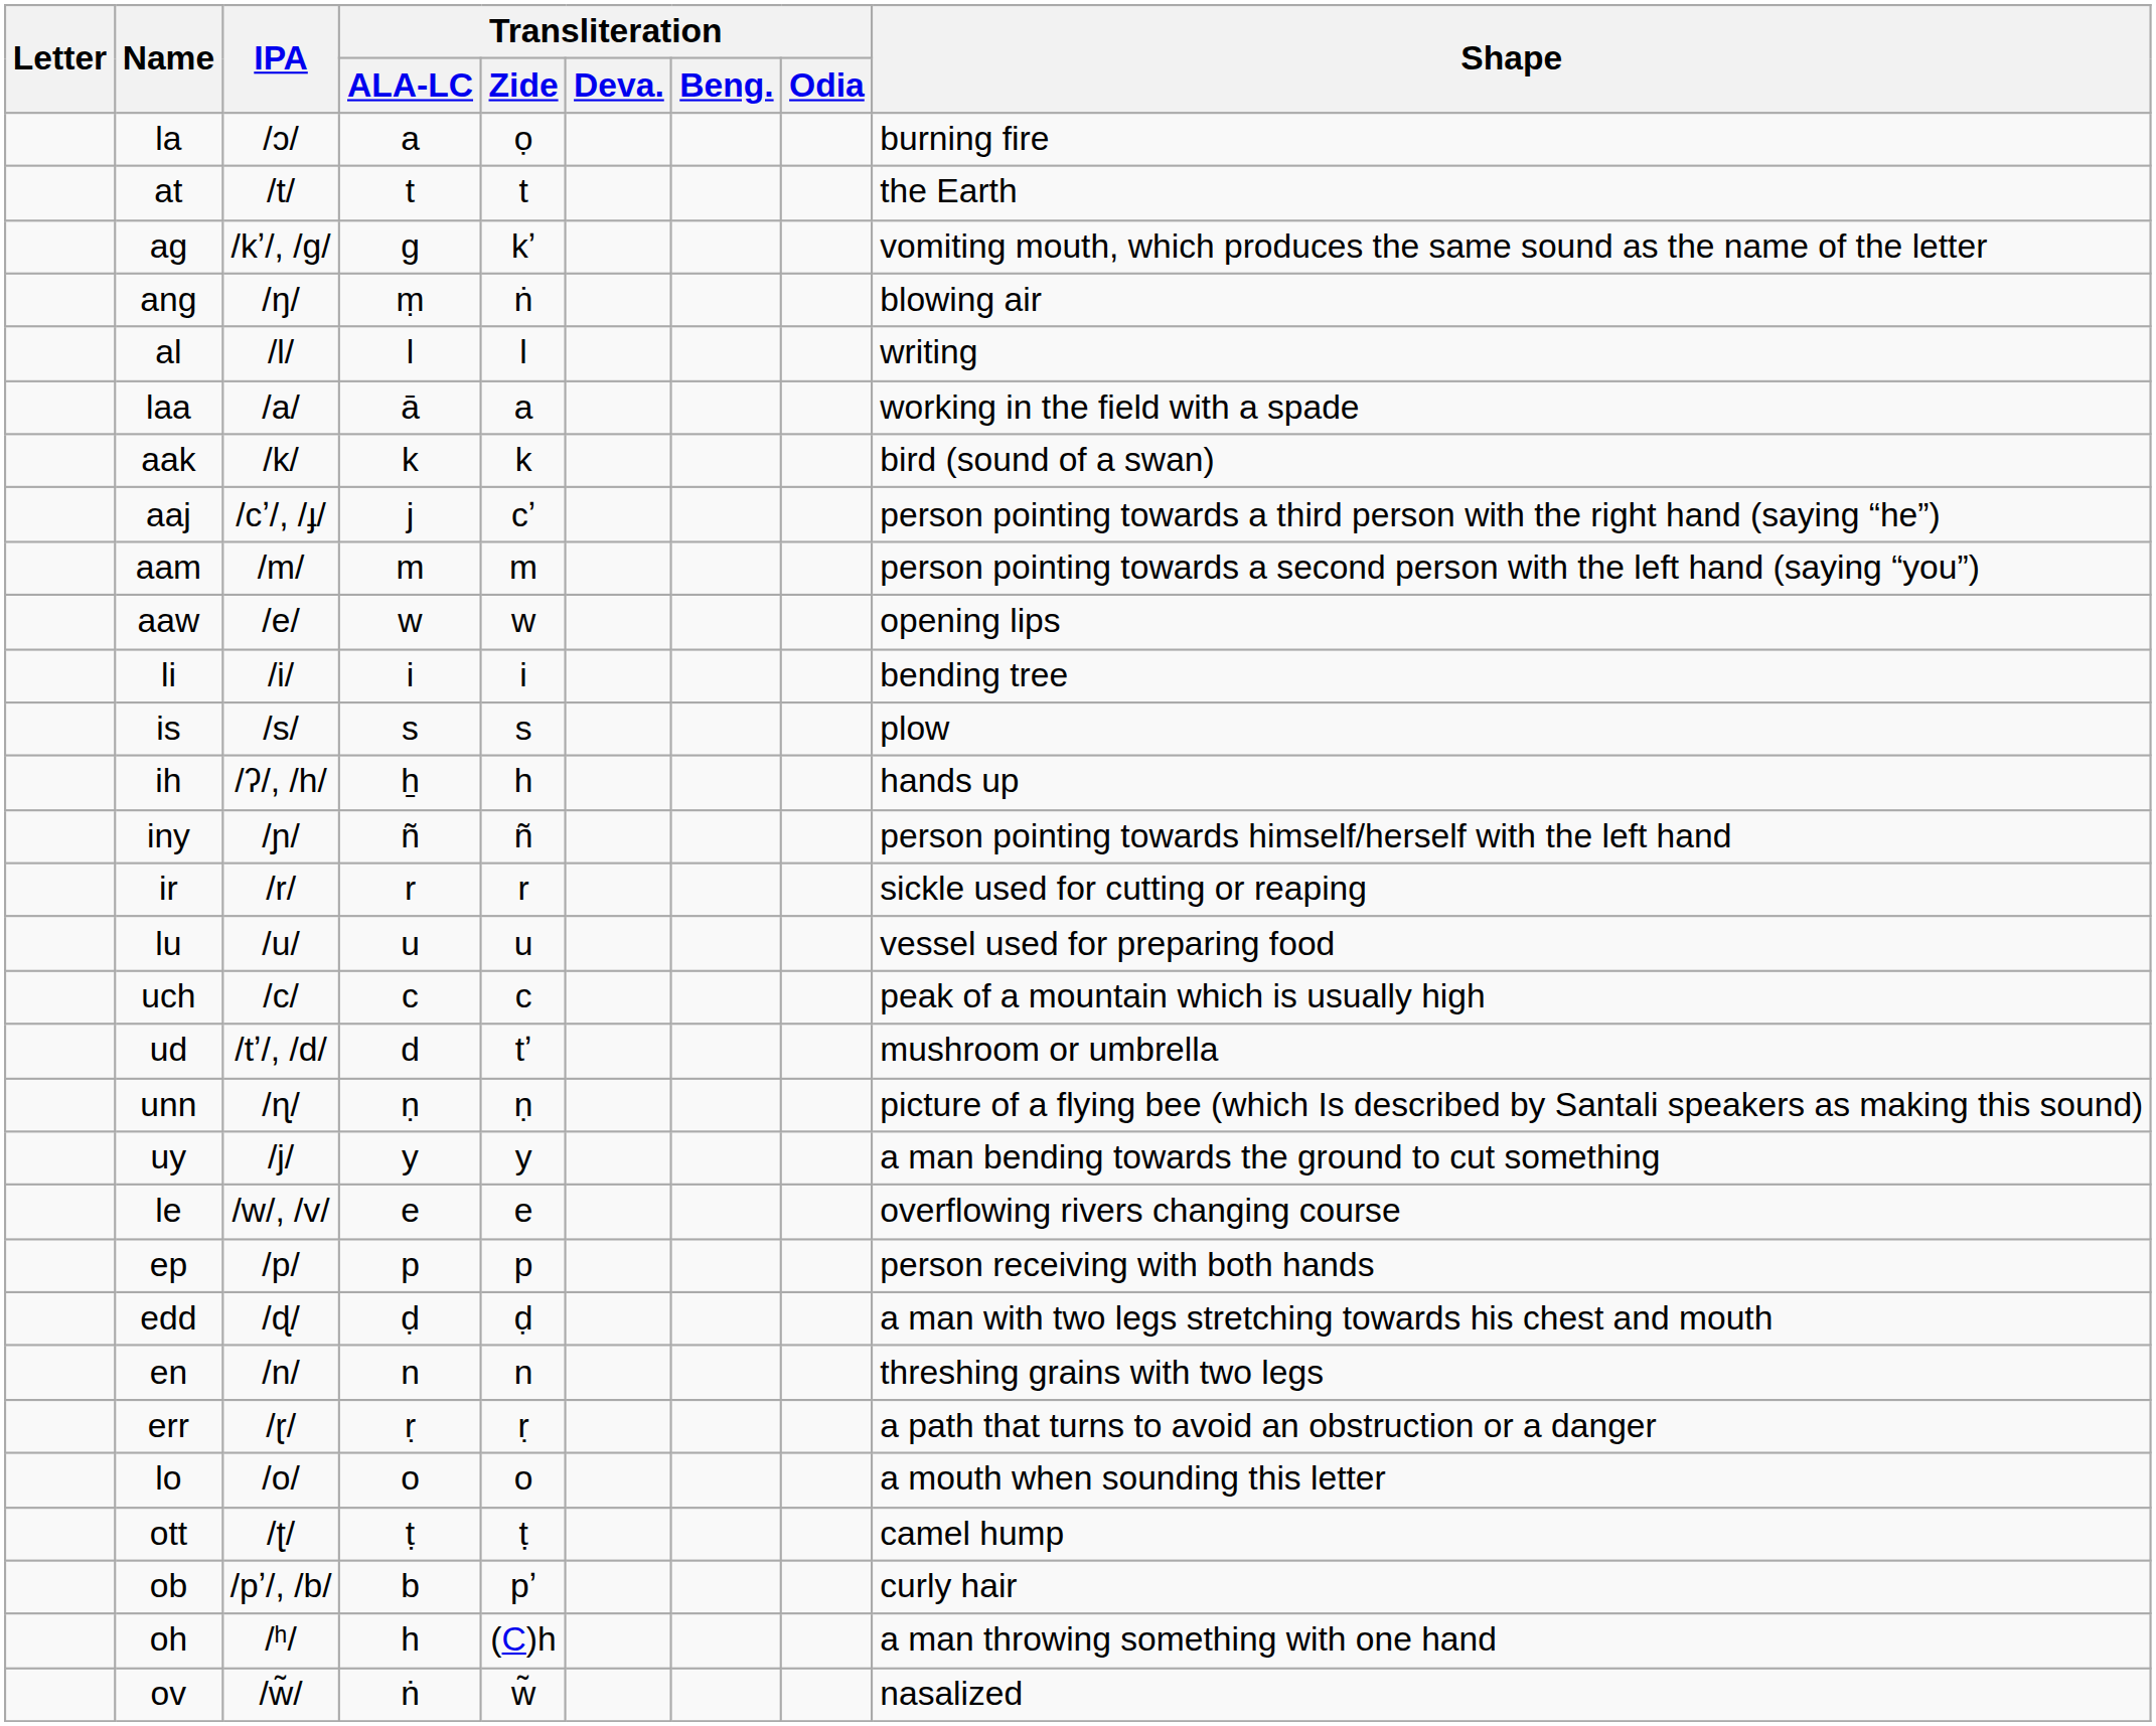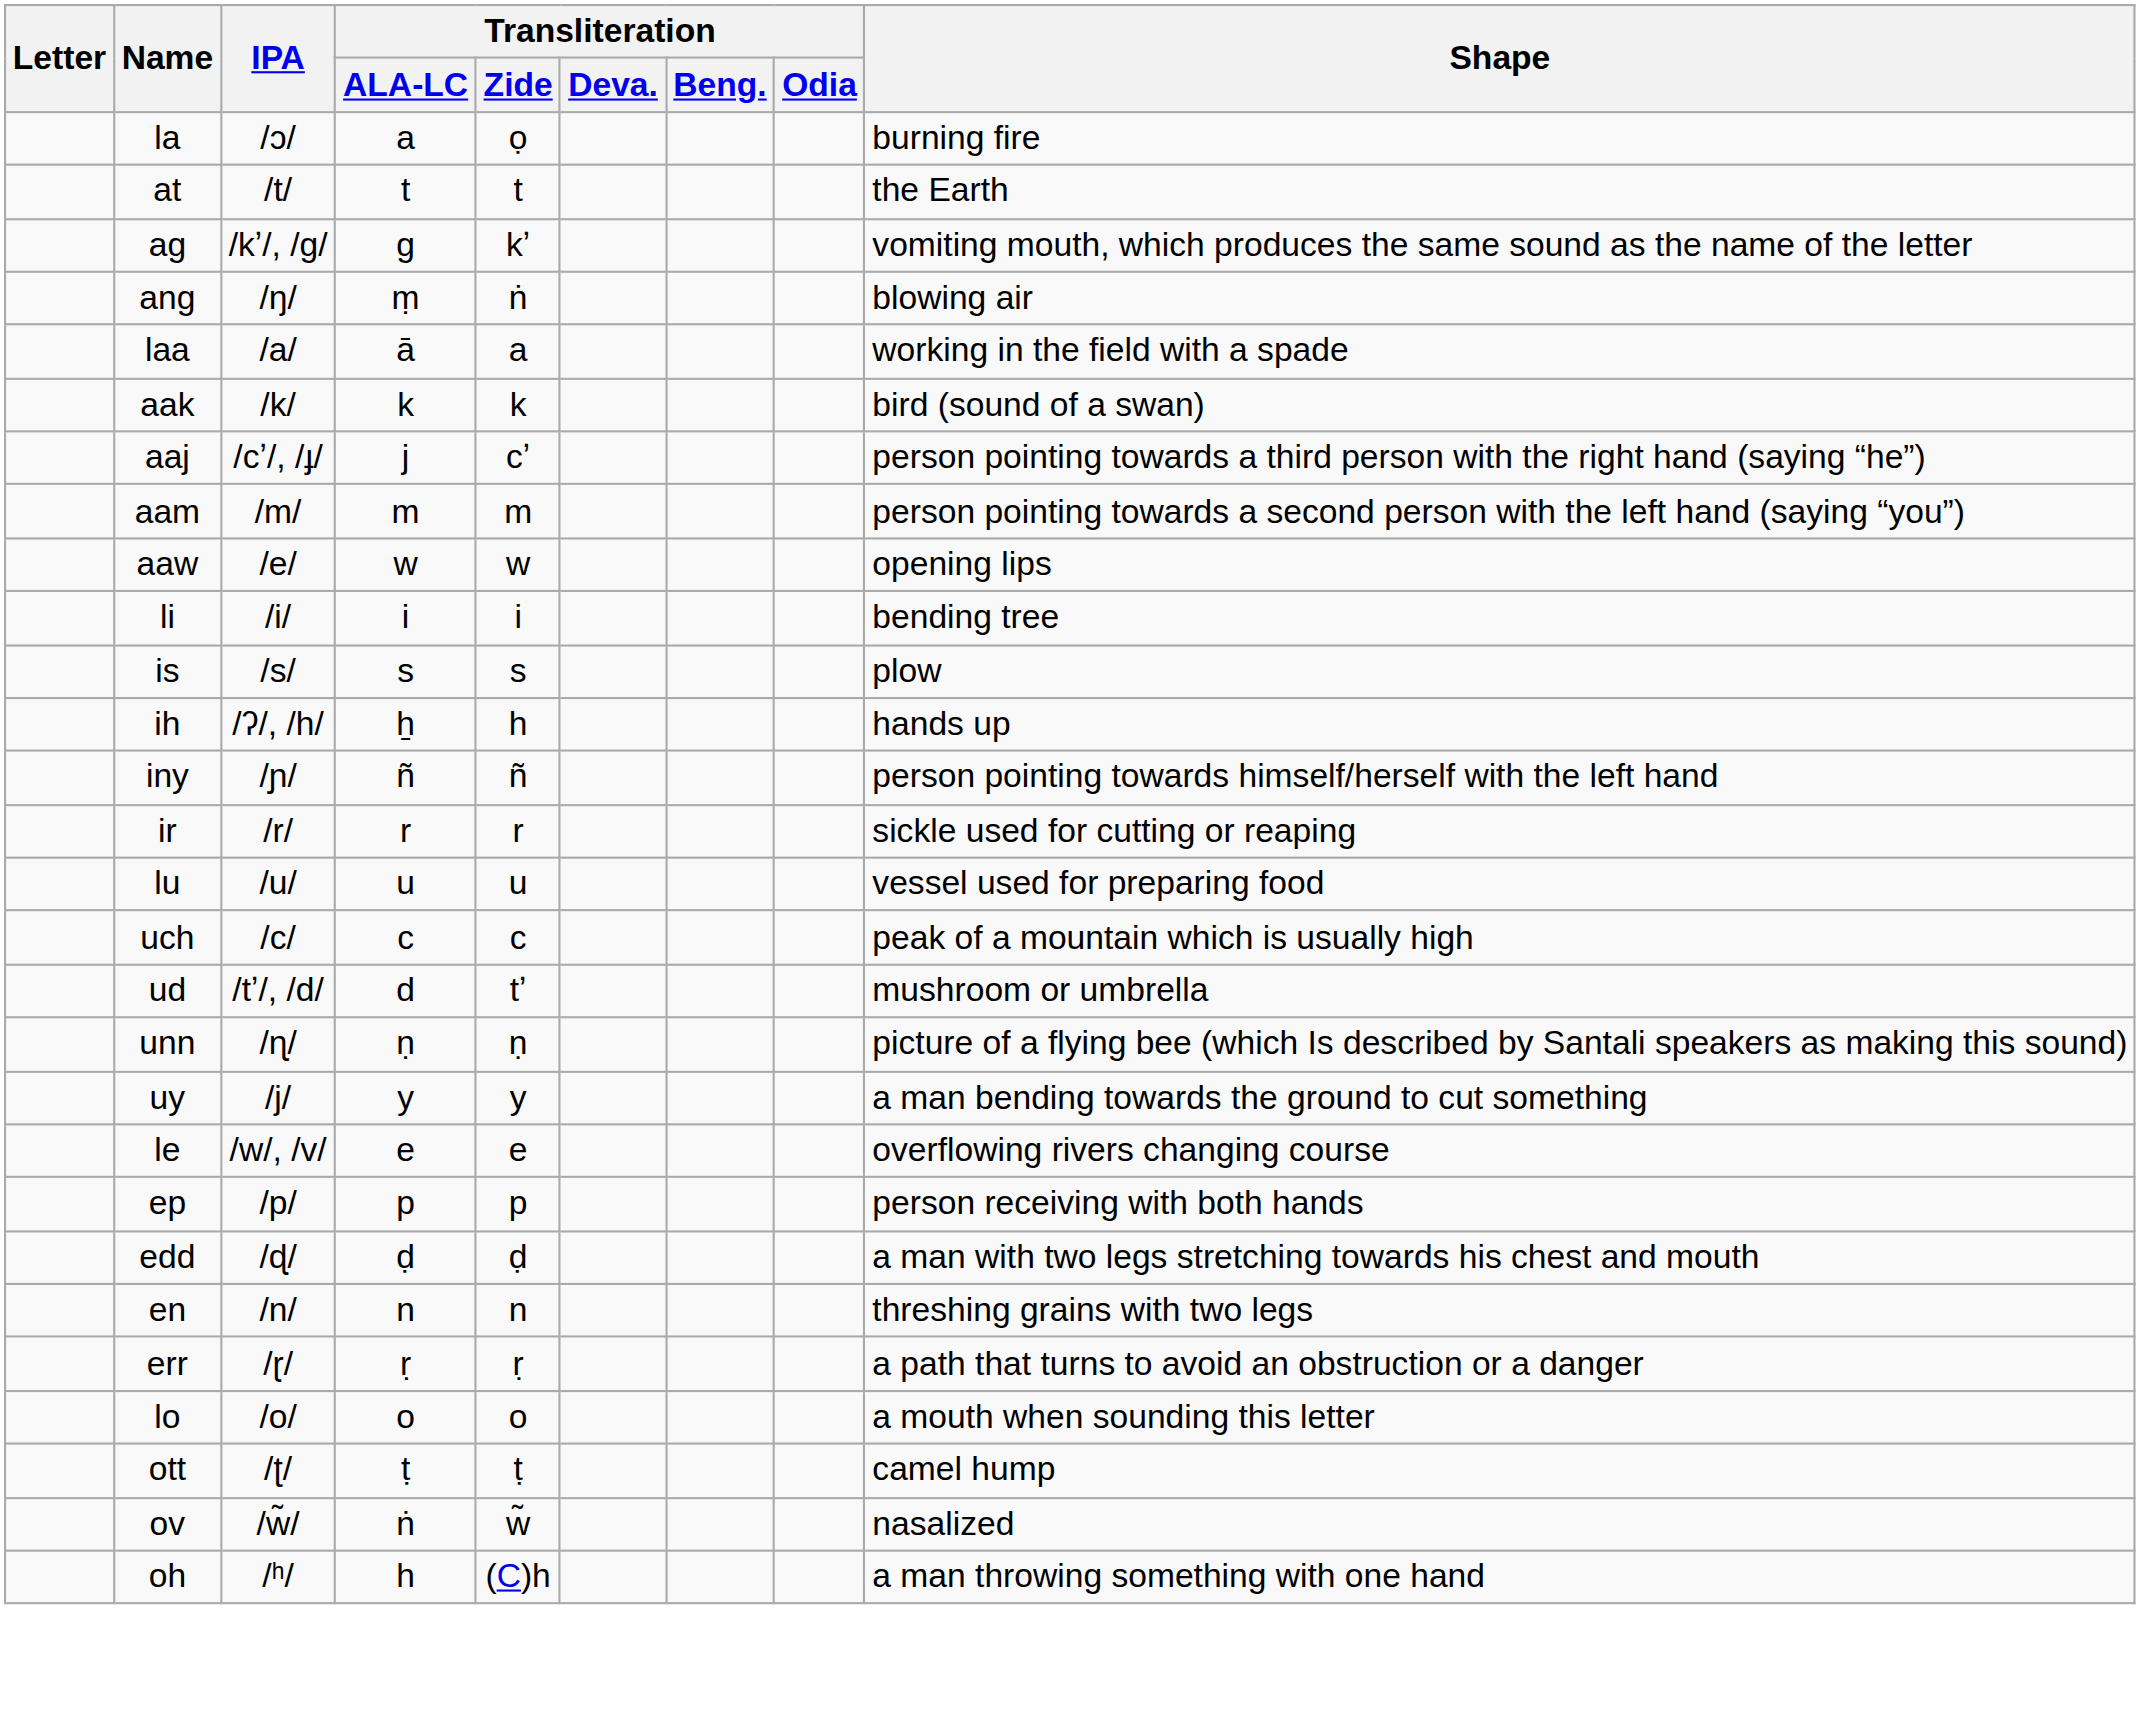 <table class="wikitable" style="text-align: center;">
 <tr>
 <th rowspan=2>Letter</th>
 <th rowspan=2>Name</th>
 <th rowspan=2><a href='#'>IPA</a></th>
 <th colspan=5>Transliteration</th>
 <th rowspan=2>Shape</th>
 </tr>
 <tr>
 <th><a href='#'>ALA-LC</a></th>
 <th><a href='#'>Zide</a></th>
 <th><a href='#'>Deva.</a></th>
 <th><a href='#'>Beng.</a></th>
 <th><a href='#'>Odia</a></th>
 </tr>
 <tr>
 <td></td>
 <td>la</td>
 <td>/ɔ/</td>
 <td>a</td>
 <td>ọ</td>
 <td></td>
 <td></td>
 <td></td>
 <td align=left>burning fire</td>
 </tr>
 <tr>
 <td></td>
 <td>at</td>
 <td>/t/</td>
 <td>t</td>
 <td>t</td>
 <td></td>
 <td></td>
 <td></td>
 <td align=left>the Earth</td>
 </tr>
 <tr>
 <td></td>
 <td>ag</td>
 <td>/kʼ/, /g/</td>
 <td>g</td>
 <td>kʼ</td>
 <td></td>
 <td></td>
 <td></td>
 <td align=left>vomiting mouth, which produces the same sound as the name of the letter</td>
 </tr>
 <tr>
 <td></td>
 <td>ang</td>
 <td>/ŋ/</td>
 <td>ṃ</td>
 <td>ṅ</td>
 <td></td>
 <td></td>
 <td></td>
 <td align=left>blowing air</td>
-</tr>
-<tr>
-<td></td>
-<td>al</td>
-<td>/l/</td>
-<td>l</td>
-<td>l</td>
-<td></td>
-<td></td>
-<td></td>
-<td align=left>writing</td>
 </tr>
 <tr>
 <td></td>
 <td>laa</td>
 <td>/a/</td>
 <td>ā</td>
 <td>a</td>
 <td></td>
 <td></td>
 <td></td>
 <td align=left>working in the field with a spade</td>
 </tr>
 <tr>
 <td></td>
 <td>aak</td>
 <td>/k/</td>
 <td>k</td>
 <td>k</td>
 <td></td>
 <td></td>
 <td></td>
 <td align=left>bird (sound of a swan)</td>
 </tr>
 <tr>
 <td></td>
 <td>aaj</td>
 <td>/cʼ/, /ɟ/</td>
 <td>j</td>
 <td>cʼ</td>
 <td></td>
 <td></td>
 <td></td>
 <td align=left>person pointing towards a third person with the right hand (saying “he”)</td>
 </tr>
 <tr>
 <td></td>
 <td>aam</td>
 <td>/m/</td>
 <td>m</td>
 <td>m</td>
 <td></td>
 <td></td>
 <td></td>
 <td align=left>person pointing towards a second person with the left hand (saying “you”)</td>
 </tr>
 <tr>
 <td></td>
 <td>aaw</td>
 <td>/e/</td>
 <td>w</td>
 <td>w</td>
 <td></td>
 <td></td>
 <td></td>
 <td align=left>opening lips</td>
 </tr>
 <tr>
 <td></td>
 <td>li</td>
 <td>/i/</td>
 <td>i</td>
 <td>i</td>
 <td></td>
 <td></td>
 <td></td>
 <td align=left>bending tree</td>
 </tr>
 <tr>
 <td></td>
 <td>is</td>
 <td>/s/</td>
 <td>s</td>
 <td>s</td>
 <td></td>
 <td></td>
 <td></td>
 <td align=left>plow</td>
 </tr>
 <tr>
 <td></td>
 <td>ih</td>
 <td>/ʔ/, /h/</td>
 <td>ẖ</td>
 <td>h</td>
 <td></td>
 <td></td>
 <td></td>
 <td align=left>hands up</td>
 </tr>
 <tr>
 <td></td>
 <td>iny</td>
 <td>/ɲ/</td>
 <td>ñ</td>
 <td>ñ</td>
 <td></td>
 <td></td>
 <td></td>
 <td align=left>person pointing towards himself/herself with the left hand</td>
 </tr>
 <tr>
 <td></td>
 <td>ir</td>
 <td>/r/</td>
 <td>r</td>
 <td>r</td>
 <td></td>
 <td></td>
 <td></td>
 <td align=left>sickle used for cutting or reaping</td>
 </tr>
 <tr>
 <td></td>
 <td>lu</td>
 <td>/u/</td>
 <td>u</td>
 <td>u</td>
 <td></td>
 <td></td>
 <td></td>
 <td align=left>vessel used for preparing food</td>
 </tr>
 <tr>
 <td></td>
 <td>uch</td>
 <td>/c/</td>
 <td>c</td>
 <td>c</td>
 <td></td>
 <td></td>
 <td></td>
 <td align=left>peak of a mountain which is usually high</td>
 </tr>
 <tr>
 <td></td>
 <td>ud</td>
 <td>/tʼ/, /d/</td>
 <td>d</td>
 <td>tʼ</td>
 <td></td>
 <td></td>
 <td></td>
 <td align=left>mushroom or umbrella</td>
 </tr>
 <tr>
 <td></td>
 <td>unn</td>
 <td>/ɳ/</td>
 <td>ṇ</td>
 <td>ṇ</td>
 <td></td>
 <td></td>
 <td></td>
 <td align=left>picture of a flying bee (which Is described by Santali speakers as making this sound)</td>
 </tr>
 <tr>
 <td></td>
 <td>uy</td>
 <td>/j/</td>
 <td>y</td>
 <td>y</td>
 <td></td>
 <td></td>
 <td></td>
 <td align=left>a man bending towards the ground to cut something</td>
 </tr>
 <tr>
 <td></td>
 <td>le</td>
 <td>/w/, /v/</td>
 <td>e</td>
 <td>e</td>
 <td></td>
 <td></td>
 <td></td>
 <td align=left>overflowing rivers changing course</td>
 </tr>
 <tr>
 <td></td>
 <td>ep</td>
 <td>/p/</td>
 <td>p</td>
 <td>p</td>
 <td></td>
 <td></td>
 <td></td>
 <td align=left>person receiving with both hands</td>
 </tr>
 <tr>
 <td></td>
 <td>edd</td>
 <td>/ɖ/</td>
 <td>ḍ</td>
 <td>ḍ</td>
 <td></td>
 <td></td>
 <td></td>
 <td align=left>a man with two legs stretching towards his chest and mouth</td>
 </tr>
 <tr>
 <td></td>
 <td>en</td>
 <td>/n/</td>
 <td>n</td>
 <td>n</td>
 <td></td>
 <td></td>
 <td></td>
 <td align=left>threshing grains with two legs</td>
 </tr>
 <tr>
 <td></td>
 <td>err</td>
 <td>/ɽ/</td>
 <td>ṛ</td>
 <td>ṛ</td>
 <td></td>
 <td></td>
 <td></td>
 <td align=left>a path that turns to avoid an obstruction or a danger</td>
 </tr>
 <tr>
 <td></td>
 <td>lo</td>
 <td>/o/</td>
 <td>o</td>
 <td>o</td>
 <td></td>
 <td></td>
 <td></td>
 <td align=left>a mouth when sounding this letter</td>
 </tr>
 <tr>
 <td></td>
 <td>ott</td>
 <td>/ʈ/</td>
 <td>ṭ</td>
 <td>ṭ</td>
 <td></td>
 <td></td>
 <td></td>
 <td align=left>camel hump</td>
 </tr>
 <tr>
 <td></td>
-<td>ob</td>
-<td>/pʼ/, /b/</td>
-<td>b</td>
-<td>pʼ</td>
+<td>ov</td>
+<td>/w̃/</td>
+<td>ṅ</td>
+<td>w̃</td>
 <td></td>
 <td></td>
 <td></td>
-<td align=left>curly hair</td>
+<td align=left>nasalized</td>
 </tr>
 <tr>
 <td></td>
 <td>oh</td>
 <td>/ʰ/</td>
 <td>h</td>
 <td>(<a href='#'>C</a>)h</td>
 <td></td>
 <td></td>
 <td></td>
 <td align=left>a man throwing something with one hand</td>
 </tr>
-<tr>
-<td></td>
-<td>ov</td>
-<td>/w̃/</td>
-<td>ṅ</td>
-<td>w̃</td>
-<td></td>
-<td></td>
-<td></td>
-<td align=left>nasalized</td>
-</tr>
 </table>
